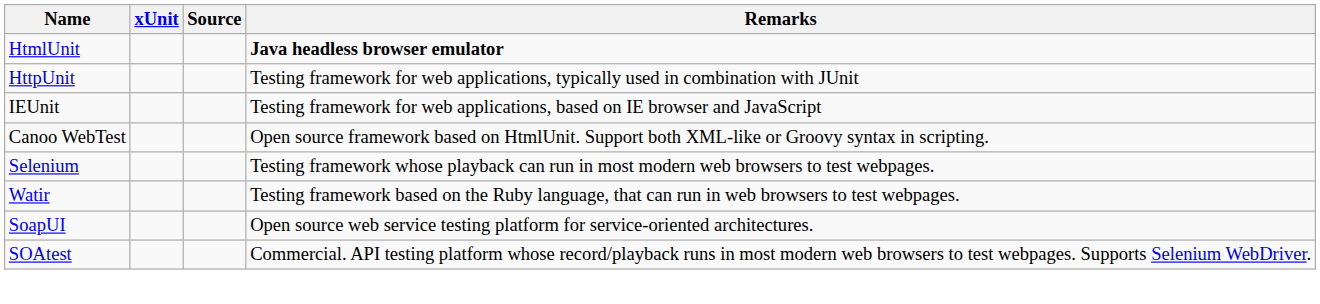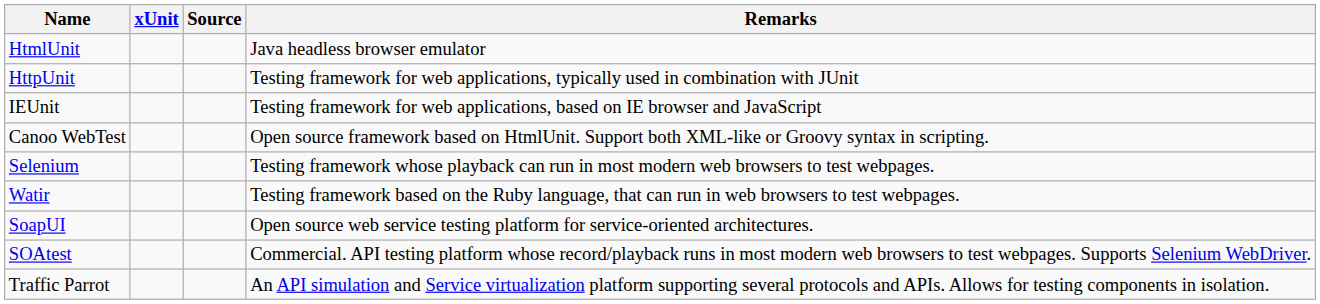 <table class="wikitable sortable">
 <tr>
 <th>Name</th>
 <th><a href='#'>xUnit</a></th>
 <th>Source</th>
 <th>Remarks</th>
 </tr>
 <tr>
 <td><a href='#'>HtmlUnit</a></td>
 <td></td>
 <td></td>
-<td><strong>Java headless browser emulator</strong></td>
+<td>Java headless browser emulator</td>
 </tr>
 <tr>
 <td><a href='#'>HttpUnit</a></td>
 <td></td>
 <td></td>
 <td>Testing framework for web applications, typically used in combination with JUnit</td>
 </tr>
 <tr>
 <td>IEUnit</td>
 <td></td>
 <td></td>
 <td>Testing framework for web applications, based on IE browser and JavaScript</td>
 </tr>
 <tr>
 <td>Canoo WebTest</td>
 <td></td>
 <td></td>
 <td>Open source framework based on HtmlUnit. Support both XML-like or Groovy syntax in scripting.</td>
 </tr>
 <tr>
 <td><a href='#'>Selenium</a></td>
 <td></td>
 <td></td>
 <td>Testing framework whose playback can run in most modern web browsers to test webpages.</td>
 </tr>
 <tr>
 <td><a href='#'>Watir</a></td>
 <td></td>
 <td></td>
 <td>Testing framework based on the Ruby language, that can run in web browsers to test webpages.</td>
 </tr>
 <tr>
 <td><a href='#'>SoapUI</a></td>
 <td></td>
 <td></td>
 <td>Open source web service testing platform for service-oriented architectures.</td>
 </tr>
 <tr>
 <td><a href='#'>SOAtest</a></td>
 <td></td>
 <td></td>
 <td>Commercial. API testing platform whose record/playback runs in most modern web browsers to test webpages. Supports <a href='#'>Selenium WebDriver</a>.</td>
 </tr>
+<tr>
+<td>Traffic Parrot</td>
+<td></td>
+<td></td>
+<td>An <a href='#'>API simulation</a> and <a href='#'>Service virtualization</a> platform supporting several protocols and APIs. Allows for testing components in isolation.</td>
+</tr>
 </table>
